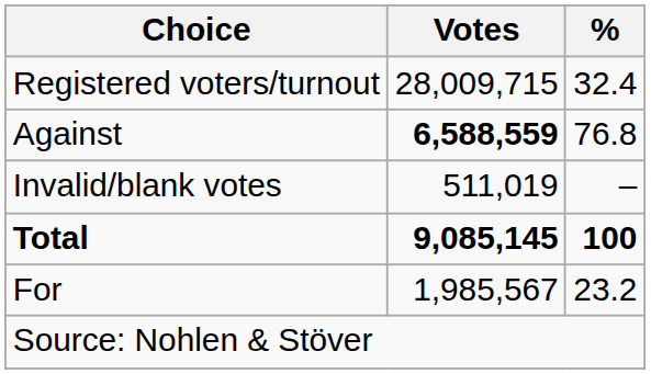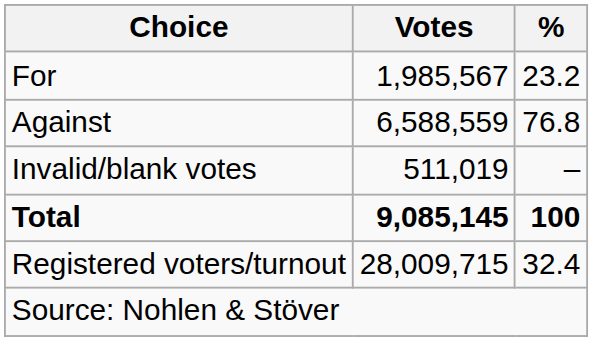 <table class=wikitable style=text-align:right>
 <tr>
 <th>Choice</th>
 <th>Votes</th>
 <th>%</th>
 </tr>
 <tr>
-<td align=left>Registered voters/turnout</td>
-<td>28,009,715</td>
-<td>32.4</td>
+<td align=left>For</td>
+<td>1,985,567</td>
+<td>23.2</td>
 </tr>
 <tr>
 <td align=left>Against</td>
-<td><strong>6,588,559</strong></td>
+<td>6,588,559</td>
 <td>76.8</td>
 </tr>
 <tr>
 <td align=left>Invalid/blank votes</td>
 <td>511,019</td>
 <td>–</td>
 </tr>
 <tr>
 <td align=left><strong>Total</strong></td>
 <td><strong>9,085,145</strong></td>
 <td><strong>100</strong></td>
 </tr>
 <tr>
-<td align=left>For</td>
-<td>1,985,567</td>
-<td>23.2</td>
+<td align=left>Registered voters/turnout</td>
+<td>28,009,715</td>
+<td>32.4</td>
 </tr>
 <tr>
 <td align=left colspan=3>Source: Nohlen & Stöver</td>
 </tr>
 </table>
